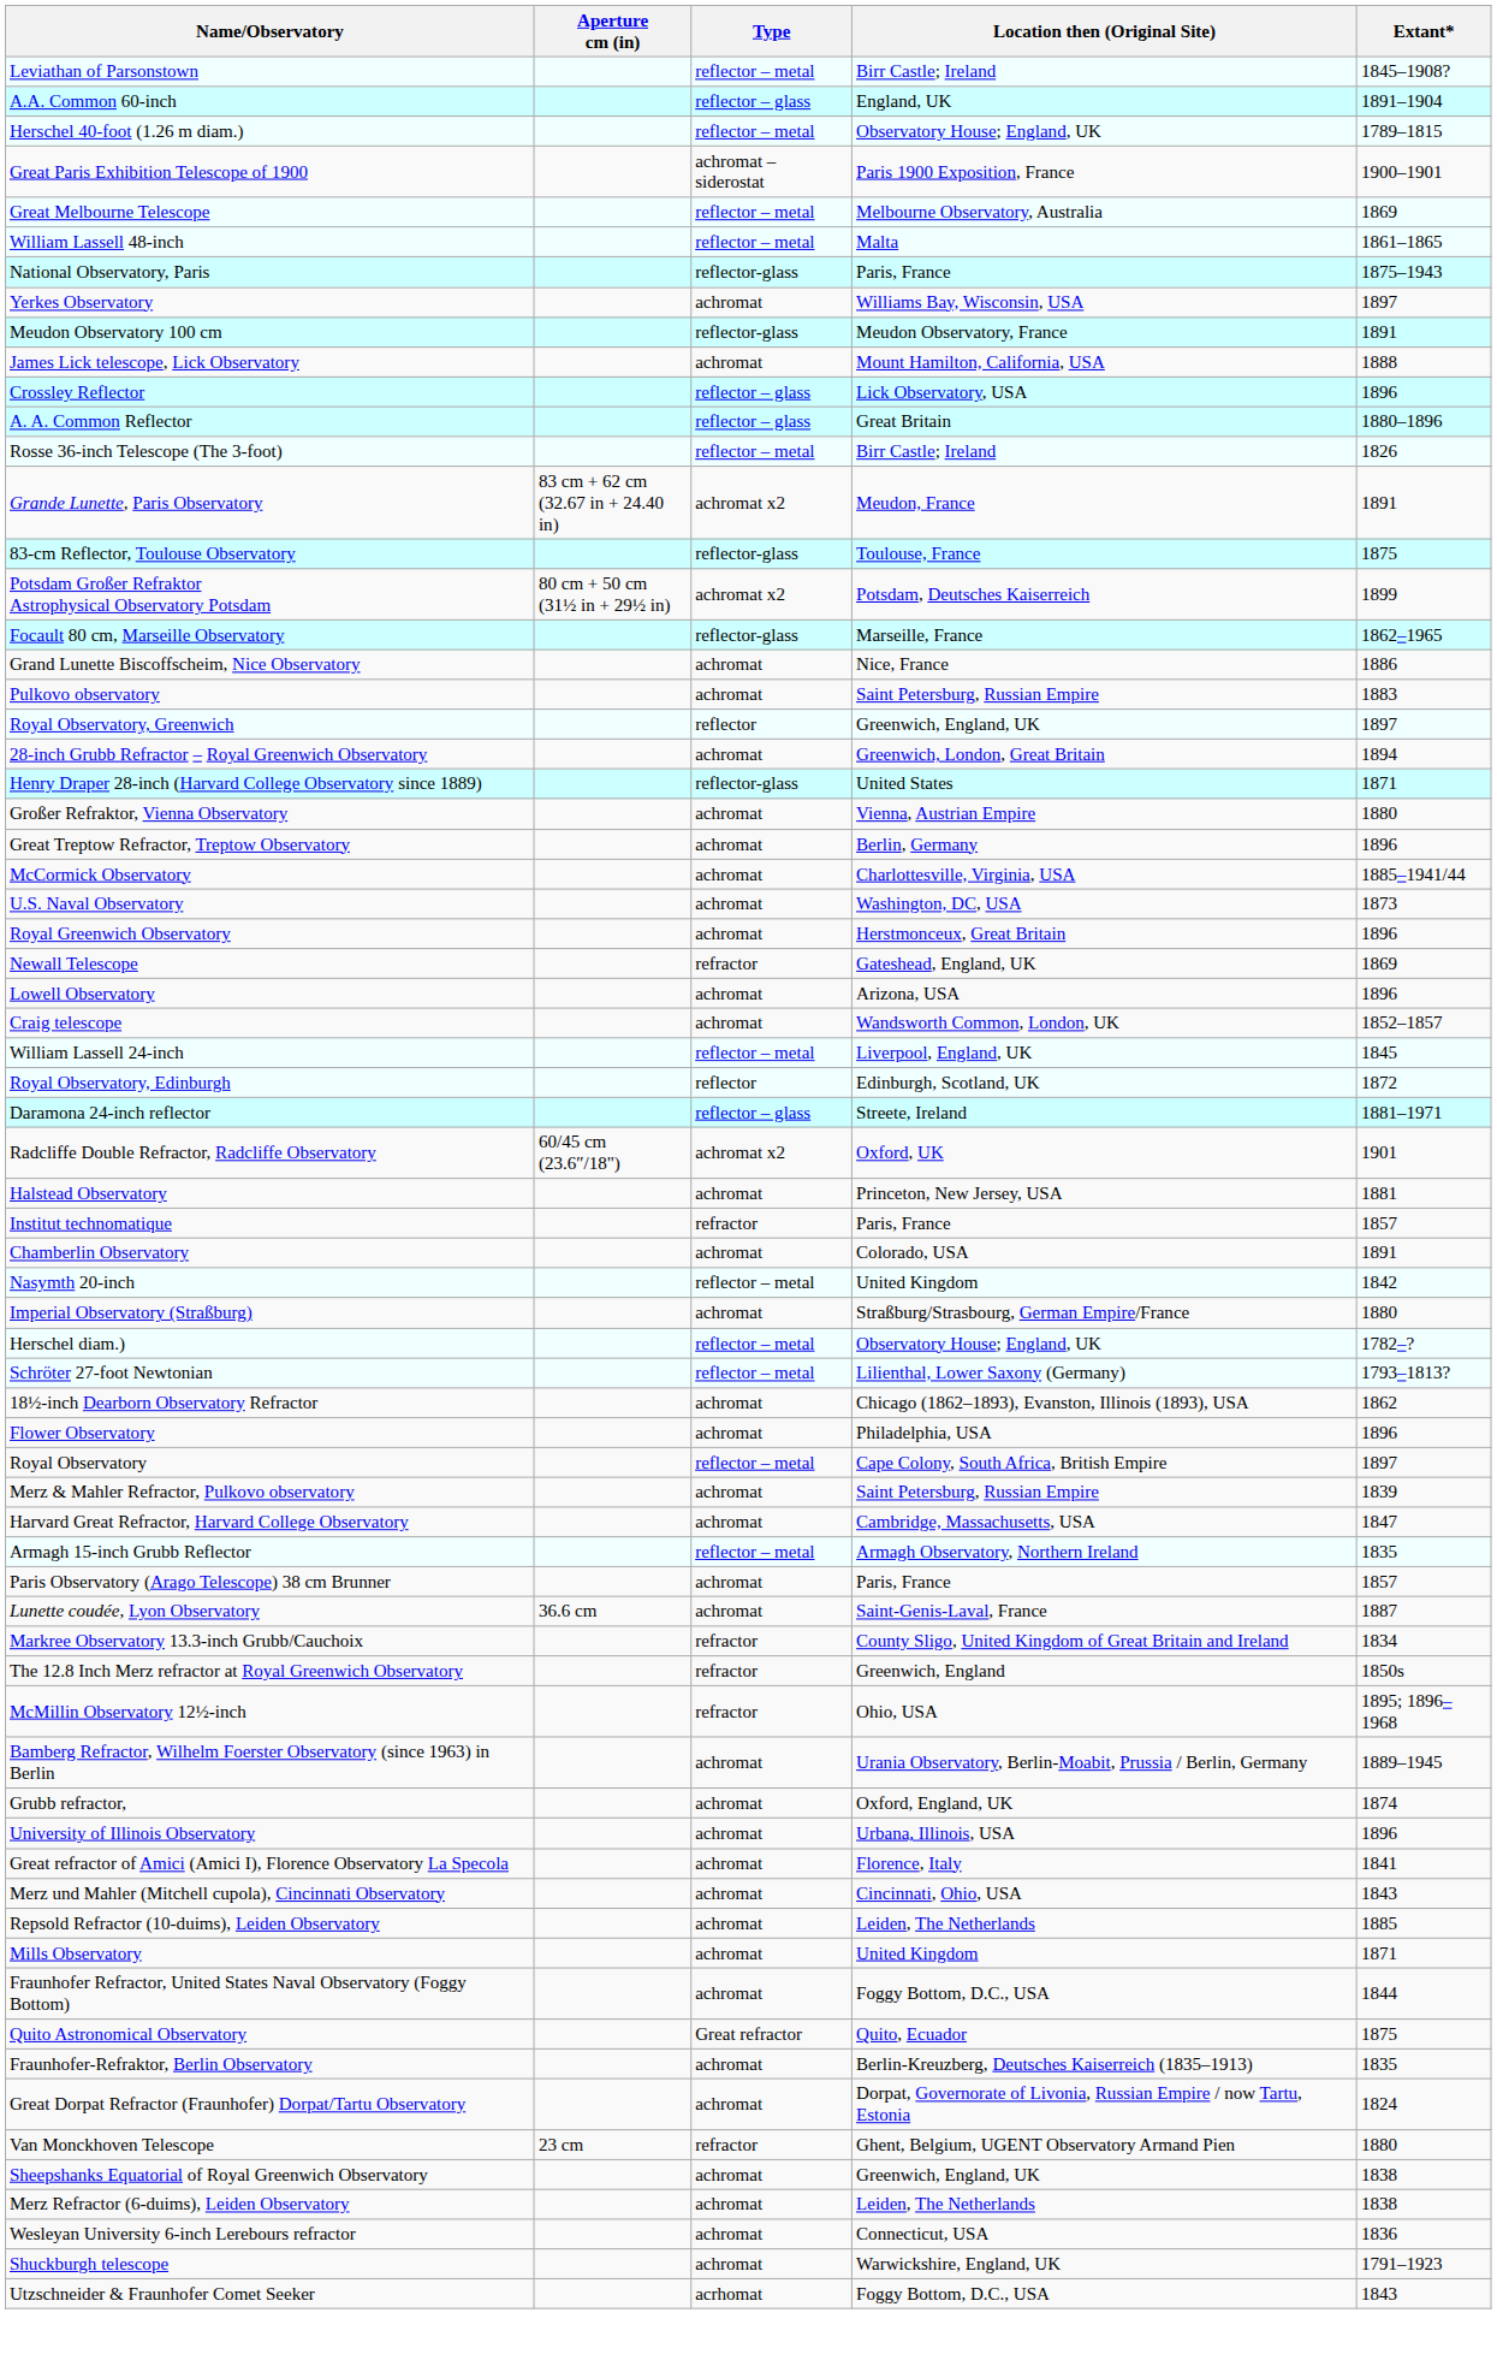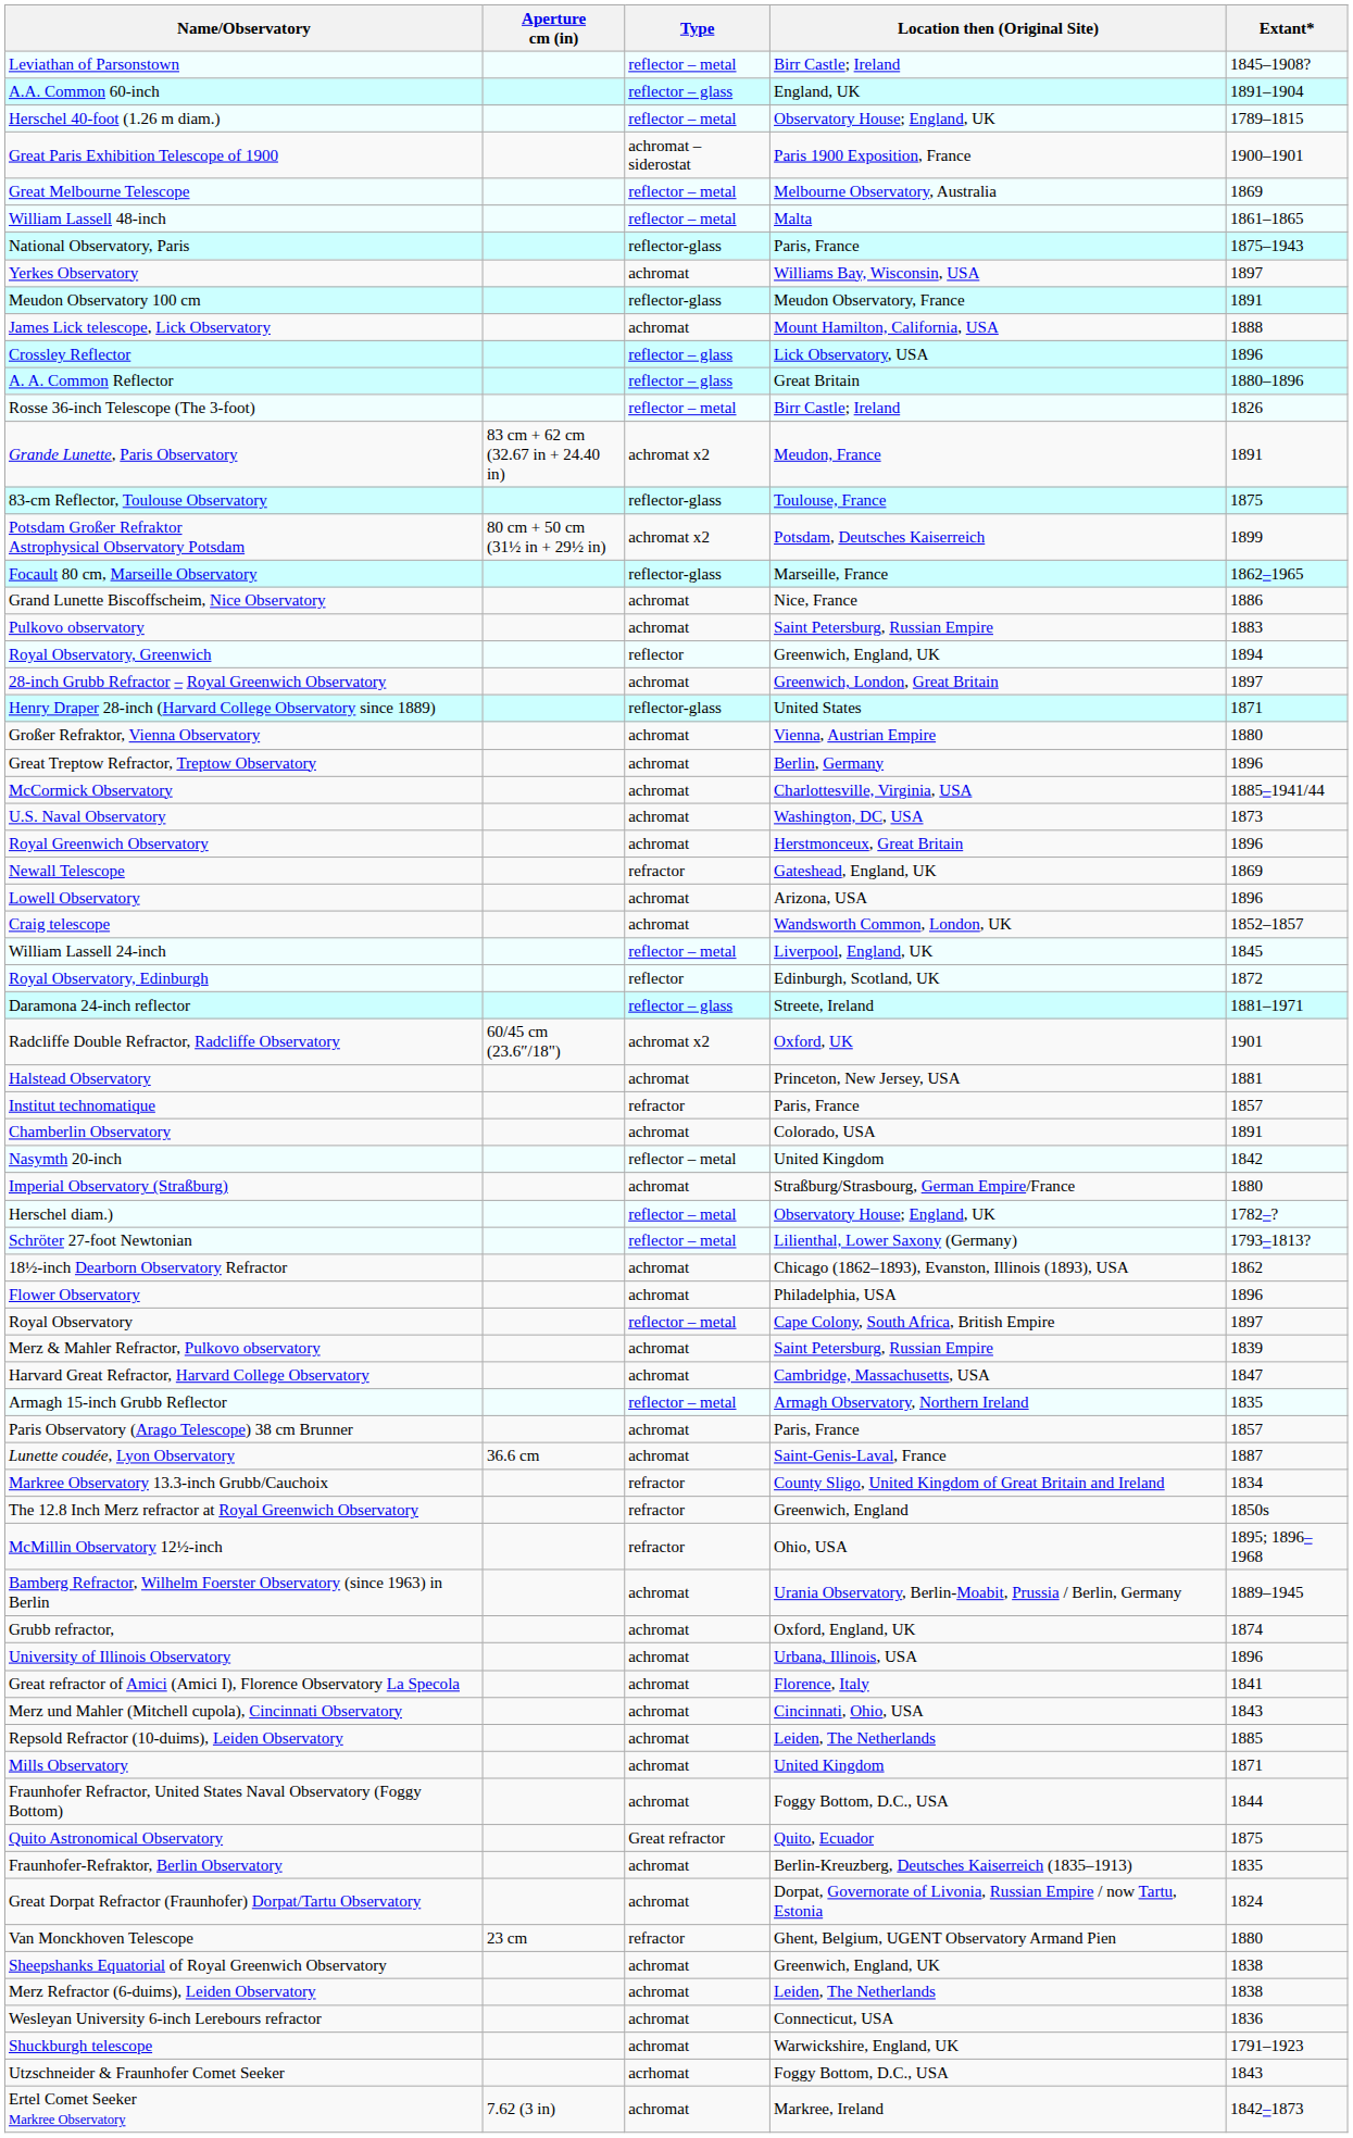 <table class="wikitable sortable" style="font-size:95%;">
 <tr>
 <th>Name/Observatory</th>
 <th class="unsortable"><a href='#'>Aperture</a> <br>cm (in)</th>
 <th><a href='#'>Type</a></th>
 <th>Location then (Original Site)</th>
 <th>Extant*</th>
 </tr>
 <tr style="background:#F0FFFF">
 <td><a href='#'>Leviathan of Parsonstown</a></td>
 <td></td>
 <td><a href='#'>reflector – metal</a></td>
 <td><a href='#'>Birr Castle</a>; <a href='#'>Ireland</a><br></td>
 <td>1845–1908?</td>
 </tr>
 <tr style="background:#CCFFFF">
 <td><a href='#'>A.A. Common</a> 60-inch</td>
 <td></td>
 <td><a href='#'>reflector – glass</a></td>
 <td>England, UK</td>
 <td>1891–1904</td>
 </tr>
 <tr style="background:#F0FFFF">
 <td><a href='#'>Herschel 40-foot</a> (1.26 m diam.)</td>
 <td></td>
 <td><a href='#'>reflector – metal</a></td>
 <td><a href='#'>Observatory House</a>; <a href='#'>England</a>, UK</td>
 <td>1789–1815</td>
 </tr>
 <tr>
 <td><a href='#'>Great Paris Exhibition Telescope of 1900</a></td>
 <td></td>
 <td>achromat – siderostat</td>
 <td><a href='#'>Paris 1900 Exposition</a>, France</td>
 <td>1900–1901</td>
 </tr>
 <tr style="background:#F0FFFF">
 <td><a href='#'>Great Melbourne Telescope</a></td>
 <td></td>
 <td><a href='#'>reflector – metal</a></td>
 <td><a href='#'>Melbourne Observatory</a>, Australia</td>
 <td>1869</td>
 </tr>
 <tr style="background:#F0FFFF">
 <td><a href='#'>William Lassell</a> 48-inch</td>
 <td></td>
 <td><a href='#'>reflector – metal</a></td>
 <td><a href='#'>Malta</a></td>
 <td>1861–1865</td>
 </tr>
 <tr style="background:#CCFFFF">
 <td>National Observatory, Paris</td>
 <td></td>
 <td>reflector-glass</td>
 <td>Paris, France</td>
 <td>1875–1943</td>
 </tr>
 <tr>
 <td><a href='#'>Yerkes Observatory</a></td>
 <td></td>
 <td>achromat</td>
 <td><a href='#'>Williams Bay, Wisconsin</a>, <a href='#'>USA</a></td>
 <td>1897</td>
 </tr>
 <tr style="background:#CCFFFF">
 <td>Meudon Observatory 100 cm</td>
 <td></td>
 <td>reflector-glass</td>
 <td>Meudon Observatory, France</td>
 <td>1891</td>
 </tr>
 <tr>
 <td><a href='#'>James Lick telescope</a>, <a href='#'>Lick Observatory</a></td>
 <td></td>
 <td>achromat</td>
 <td><a href='#'>Mount Hamilton, California</a>, <a href='#'>USA</a></td>
 <td>1888</td>
 </tr>
 <tr style="background:#CCFFFF">
 <td><a href='#'>Crossley Reflector</a></td>
 <td></td>
 <td><a href='#'>reflector – glass</a></td>
 <td><a href='#'>Lick Observatory</a>, USA</td>
 <td>1896</td>
 </tr>
 <tr style="background:#CCFFFF">
 <td><a href='#'>A. A. Common</a> Reflector</td>
 <td></td>
 <td><a href='#'>reflector – glass</a></td>
 <td>Great Britain</td>
 <td>1880–1896</td>
 </tr>
 <tr style="background:#F0FFFF">
 <td>Rosse 36-inch Telescope (The 3-foot)</td>
 <td></td>
 <td><a href='#'>reflector – metal</a></td>
 <td><a href='#'>Birr Castle</a>; <a href='#'>Ireland</a></td>
 <td>1826</td>
 </tr>
 <tr>
 <td><a href='#'><em>Grande Lunette</em></a>, <a href='#'>Paris Observatory</a></td>
 <td>83 cm + 62 cm <br> (32.67 in + 24.40 in)</td>
 <td>achromat x2</td>
 <td><a href='#'>Meudon, France</a></td>
 <td>1891</td>
 </tr>
 <tr style="background:#CCFFFF">
 <td>83-cm Reflector, <a href='#'>Toulouse Observatory</a></td>
 <td></td>
 <td>reflector-glass</td>
 <td><a href='#'>Toulouse, France</a></td>
 <td>1875</td>
 </tr>
 <tr>
 <td><a href='#'>Potsdam Großer Refraktor</a><br> <a href='#'>Astrophysical Observatory Potsdam</a></td>
 <td>80 cm + 50 cm <br> (31½ in + 29½ in)</td>
 <td>achromat x2</td>
 <td><a href='#'>Potsdam</a>, <a href='#'>Deutsches Kaiserreich</a></td>
 <td>1899</td>
 </tr>
 <tr style="background:#CCFFFF">
 <td><a href='#'>Focault</a> 80 cm, <a href='#'>Marseille Observatory</a></td>
 <td></td>
 <td>reflector-glass</td>
 <td>Marseille, France</td>
 <td>1862<a href='#'>–</a>1965</td>
 </tr>
 <tr>
 <td>Grand Lunette Biscoffscheim, <a href='#'>Nice Observatory</a></td>
 <td></td>
 <td>achromat</td>
 <td>Nice, France</td>
 <td>1886</td>
 </tr>
 <tr>
 <td><a href='#'>Pulkovo observatory</a></td>
 <td></td>
 <td>achromat</td>
 <td><a href='#'>Saint Petersburg</a>, <a href='#'>Russian Empire</a></td>
 <td>1883</td>
 </tr>
 <tr style="background:#F0FFFF">
 <td><a href='#'>Royal Observatory, Greenwich</a></td>
 <td></td>
 <td>reflector</td>
 <td>Greenwich, England, UK</td>
-<td>1897</td>
+<td>1894</td>
 </tr>
 <tr>
 <td><a href='#'>28-inch Grubb Refractor</a> <a href='#'>–</a> <a href='#'>Royal Greenwich Observatory</a></td>
 <td></td>
 <td>achromat</td>
 <td><a href='#'>Greenwich, London</a>, <a href='#'>Great Britain</a></td>
-<td>1894</td>
+<td>1897</td>
 </tr>
 <tr style="background:#CCFFFF">
 <td><a href='#'>Henry Draper</a> 28-inch (<a href='#'>Harvard College Observatory</a> since 1889)</td>
 <td></td>
 <td>reflector-glass</td>
 <td>United States</td>
 <td>1871</td>
 </tr>
 <tr>
 <td>Großer Refraktor, <a href='#'>Vienna Observatory</a></td>
 <td></td>
 <td>achromat</td>
 <td><a href='#'>Vienna</a>, <a href='#'>Austrian Empire</a></td>
 <td>1880</td>
 </tr>
 <tr>
 <td>Great Treptow Refractor, <a href='#'>Treptow Observatory</a></td>
 <td></td>
 <td>achromat</td>
 <td><a href='#'>Berlin</a>, <a href='#'>Germany</a></td>
 <td>1896</td>
 </tr>
 <tr>
 <td><a href='#'>McCormick Observatory</a></td>
 <td></td>
 <td>achromat</td>
 <td><a href='#'>Charlottesville, Virginia</a>, <a href='#'>USA</a></td>
 <td>1885<a href='#'>–</a>1941/44</td>
 </tr>
 <tr>
 <td><a href='#'>U.S. Naval Observatory</a></td>
 <td></td>
 <td>achromat</td>
 <td><a href='#'>Washington, DC</a>, <a href='#'>USA</a></td>
 <td>1873</td>
 </tr>
 <tr>
 <td><a href='#'>Royal Greenwich Observatory</a></td>
 <td></td>
 <td>achromat</td>
 <td><a href='#'>Herstmonceux</a>, <a href='#'>Great Britain</a></td>
 <td>1896</td>
 </tr>
 <tr>
 <td><a href='#'>Newall Telescope</a></td>
 <td></td>
 <td>refractor</td>
 <td><a href='#'>Gateshead</a>, England, UK</td>
 <td>1869</td>
 </tr>
 <tr>
 <td><a href='#'>Lowell Observatory</a></td>
 <td></td>
 <td>achromat</td>
 <td>Arizona, USA</td>
 <td>1896</td>
 </tr>
 <tr>
 <td><a href='#'>Craig telescope</a></td>
 <td></td>
 <td>achromat</td>
 <td><a href='#'>Wandsworth Common</a>, <a href='#'>London</a>, UK</td>
 <td>1852–1857</td>
 </tr>
 <tr style="background:#F0FFFF">
 <td>William Lassell 24-inch</td>
 <td></td>
 <td><a href='#'>reflector – metal</a></td>
 <td><a href='#'>Liverpool</a>, <a href='#'>England</a>, UK</td>
 <td>1845</td>
 </tr>
 <tr style="background:#F0FFFF">
 <td><a href='#'>Royal Observatory, Edinburgh</a></td>
 <td></td>
 <td>reflector</td>
 <td>Edinburgh, Scotland, UK</td>
 <td>1872</td>
 </tr>
 <tr style="background:#CCFFFF">
 <td>Daramona 24-inch reflector</td>
 <td></td>
 <td><a href='#'>reflector – glass</a></td>
 <td>Streete, Ireland</td>
 <td>1881–1971</td>
 </tr>
 <tr>
 <td>Radcliffe Double Refractor, <a href='#'>Radcliffe Observatory</a></td>
 <td>60/45 cm <br> (23.6″/18")</td>
 <td>achromat x2</td>
 <td><a href='#'>Oxford</a>, <a href='#'>UK</a></td>
 <td>1901</td>
 </tr>
 <tr>
 <td><a href='#'>Halstead Observatory</a></td>
 <td></td>
 <td>achromat</td>
 <td>Princeton, New Jersey, USA</td>
 <td>1881</td>
 </tr>
 <tr>
 <td><a href='#'>Institut technomatique</a></td>
 <td></td>
 <td>refractor</td>
 <td>Paris, France</td>
 <td>1857</td>
 </tr>
 <tr>
 <td><a href='#'>Chamberlin Observatory</a></td>
 <td></td>
 <td>achromat</td>
 <td>Colorado, USA</td>
 <td>1891</td>
 </tr>
 <tr style="background:#F0FFFF">
 <td><a href='#'>Nasymth</a> 20-inch</td>
 <td></td>
 <td>reflector – metal</td>
 <td>United Kingdom</td>
 <td>1842</td>
 </tr>
 <tr>
 <td><a href='#'>Imperial Observatory (Straßburg)</a></td>
 <td></td>
 <td>achromat</td>
 <td>Straßburg/Strasbourg, <a href='#'>German Empire</a>/France</td>
 <td>1880</td>
 </tr>
 <tr style="background:#F0FFFF">
 <td>Herschel  diam.)</td>
 <td></td>
 <td><a href='#'>reflector – metal</a></td>
 <td><a href='#'>Observatory House</a>; <a href='#'>England</a>, UK</td>
 <td>1782<a href='#'>–</a>?</td>
 </tr>
 <tr style="background:#F0FFFF">
 <td><a href='#'>Schröter</a> 27-foot Newtonian</td>
 <td></td>
 <td><a href='#'>reflector – metal</a></td>
 <td><a href='#'>Lilienthal, Lower Saxony</a> (Germany)</td>
 <td>1793<a href='#'>–</a>1813?</td>
 </tr>
 <tr>
 <td>18½-inch <a href='#'>Dearborn Observatory</a> Refractor</td>
 <td></td>
 <td>achromat</td>
 <td>Chicago (1862–1893), Evanston, Illinois (1893), USA</td>
 <td>1862</td>
 </tr>
 <tr>
 <td><a href='#'>Flower Observatory</a></td>
 <td></td>
 <td>achromat</td>
 <td>Philadelphia, USA</td>
 <td>1896</td>
 </tr>
 <tr>
 <td>Royal Observatory</td>
 <td></td>
 <td><a href='#'>reflector – metal</a></td>
 <td><a href='#'>Cape Colony</a>, <a href='#'>South Africa</a>, British Empire</td>
 <td>1897</td>
 </tr>
 <tr>
 <td>Merz & Mahler Refractor, <a href='#'>Pulkovo observatory</a></td>
 <td></td>
 <td>achromat</td>
 <td><a href='#'>Saint Petersburg</a>, <a href='#'>Russian Empire</a></td>
 <td>1839</td>
 </tr>
 <tr>
 <td>Harvard Great Refractor, <a href='#'>Harvard College Observatory</a></td>
 <td></td>
 <td>achromat</td>
 <td><a href='#'>Cambridge, Massachusetts</a>, USA</td>
 <td>1847</td>
 </tr>
 <tr style="background:#F0FFFF">
 <td>Armagh 15-inch Grubb Reflector</td>
 <td></td>
 <td><a href='#'>reflector – metal</a></td>
 <td><a href='#'>Armagh Observatory</a>, <a href='#'>Northern Ireland</a></td>
 <td>1835</td>
 </tr>
 <tr>
 <td>Paris Observatory (<a href='#'>Arago Telescope</a>) 38 cm Brunner</td>
 <td></td>
 <td>achromat</td>
 <td>Paris, France</td>
 <td>1857</td>
 </tr>
 <tr>
 <td><em>Lunette coudée</em>, <a href='#'>Lyon Observatory</a></td>
 <td>36.6 cm</td>
 <td>achromat</td>
 <td><a href='#'>Saint-Genis-Laval</a>, France</td>
 <td>1887</td>
 </tr>
 <tr>
 <td><a href='#'>Markree Observatory</a> 13.3-inch Grubb/Cauchoix</td>
 <td></td>
 <td>refractor</td>
 <td><a href='#'>County Sligo</a>, <a href='#'>United Kingdom of Great Britain and Ireland</a></td>
 <td>1834</td>
 </tr>
 <tr>
 <td>The 12.8 Inch Merz refractor at <a href='#'>Royal Greenwich Observatory</a></td>
 <td></td>
 <td>refractor</td>
 <td>Greenwich, England</td>
 <td>1850s</td>
 </tr>
 <tr>
 <td><a href='#'>McMillin Observatory</a> 12½-inch</td>
 <td></td>
 <td>refractor</td>
 <td>Ohio, USA</td>
 <td>1895; 1896<a href='#'>–</a>1968</td>
 </tr>
 <tr>
 <td><a href='#'>Bamberg Refractor</a>, <a href='#'>Wilhelm Foerster Observatory</a> (since 1963) in Berlin</td>
 <td></td>
 <td>achromat</td>
 <td><a href='#'>Urania Observatory</a>, Berlin-<a href='#'>Moabit</a>, <a href='#'>Prussia</a> / Berlin, Germany</td>
 <td>1889–1945</td>
 </tr>
 <tr>
 <td>Grubb refractor, </td>
 <td></td>
 <td>achromat</td>
 <td>Oxford, England, UK</td>
 <td>1874</td>
 </tr>
 <tr>
 <td><a href='#'>University of Illinois Observatory</a></td>
 <td></td>
 <td>achromat</td>
 <td><a href='#'>Urbana, Illinois</a>, USA</td>
 <td>1896</td>
 </tr>
 <tr>
 <td>Great refractor of <a href='#'>Amici</a> (Amici I), Florence Observatory <a href='#'>La Specola</a></td>
 <td></td>
 <td>achromat</td>
 <td><a href='#'>Florence</a>, <a href='#'>Italy</a></td>
 <td>1841</td>
 </tr>
 <tr>
 <td>Merz und Mahler (Mitchell cupola), <a href='#'>Cincinnati Observatory</a></td>
 <td></td>
 <td>achromat</td>
 <td><a href='#'>Cincinnati</a>, <a href='#'>Ohio</a>, USA</td>
 <td>1843</td>
 </tr>
 <tr>
 <td>Repsold Refractor (10-duims), <a href='#'>Leiden Observatory</a></td>
 <td></td>
 <td>achromat</td>
 <td><a href='#'>Leiden</a>, <a href='#'>The Netherlands</a></td>
 <td>1885</td>
 </tr>
 <tr>
 <td><a href='#'>Mills Observatory</a></td>
 <td></td>
 <td>achromat</td>
 <td><a href='#'>United Kingdom</a></td>
 <td>1871</td>
 </tr>
 <tr>
 <td>Fraunhofer Refractor, United States Naval Observatory (Foggy Bottom)</td>
 <td></td>
 <td>achromat</td>
 <td>Foggy Bottom, D.C., USA</td>
 <td>1844</td>
 </tr>
 <tr>
 <td><a href='#'>Quito Astronomical Observatory</a></td>
 <td></td>
 <td>Great refractor</td>
 <td><a href='#'>Quito</a>, <a href='#'>Ecuador</a></td>
 <td>1875</td>
 </tr>
 <tr>
 <td>Fraunhofer-Refraktor, <a href='#'>Berlin Observatory</a></td>
 <td></td>
 <td>achromat</td>
 <td>Berlin-Kreuzberg, <a href='#'>Deutsches Kaiserreich</a> (1835–1913)</td>
 <td>1835</td>
 </tr>
 <tr>
 <td>Great Dorpat Refractor (Fraunhofer) <a href='#'>Dorpat/Tartu Observatory</a></td>
 <td></td>
 <td>achromat</td>
 <td>Dorpat, <a href='#'>Governorate of Livonia</a>, <a href='#'>Russian Empire</a> / now <a href='#'>Tartu</a>, <a href='#'>Estonia</a></td>
 <td>1824</td>
 </tr>
 <tr>
 <td>Van Monckhoven Telescope</td>
 <td>23 cm</td>
 <td>refractor</td>
 <td>Ghent, Belgium, UGENT Observatory Armand Pien</td>
 <td>1880</td>
 </tr>
 <tr>
 <td><a href='#'>Sheepshanks Equatorial</a> of Royal Greenwich Observatory</td>
 <td></td>
 <td>achromat</td>
 <td>Greenwich, England, UK</td>
 <td>1838</td>
 </tr>
 <tr>
 <td>Merz Refractor (6-duims), <a href='#'>Leiden Observatory</a></td>
 <td></td>
 <td>achromat</td>
 <td><a href='#'>Leiden</a>, <a href='#'>The Netherlands</a></td>
 <td>1838</td>
 </tr>
 <tr>
 <td>Wesleyan University 6-inch Lerebours refractor</td>
 <td></td>
 <td>achromat</td>
 <td>Connecticut, USA</td>
 <td>1836</td>
 </tr>
 <tr>
 <td><a href='#'>Shuckburgh telescope</a></td>
 <td></td>
 <td>achromat</td>
 <td>Warwickshire, England, UK</td>
 <td>1791–1923</td>
 </tr>
 <tr>
 <td>Utzschneider & Fraunhofer Comet Seeker</td>
 <td></td>
 <td>acrhomat</td>
 <td>Foggy Bottom, D.C., USA</td>
 <td>1843</td>
 </tr>
+<tr>
+<td>Ertel Comet Seeker<br><small><a href='#'>Markree Observatory</a></small></td>
+<td>7.62 (3 in)</td>
+<td>achromat</td>
+<td>Markree, Ireland</td>
+<td>1842<a href='#'>–</a>1873</td>
+</tr>
 </table>
